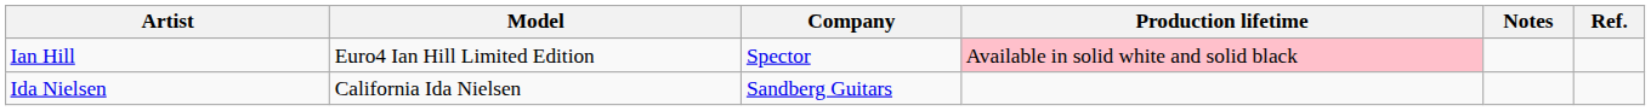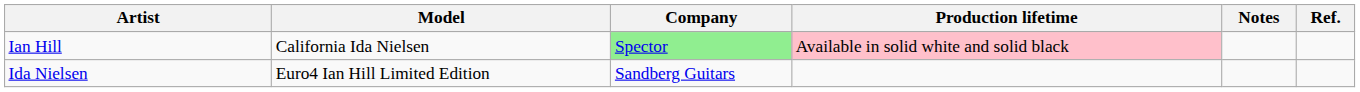 <table class="wikitable sortable plainrowheaders" style="width:99%;">
 <tr>
 <th scope="col" style="width:15em;">Artist</th>
 <th scope="col">Model</th>
 <th scope="col" style="width:10em;">Company</th>
 <th scope="col">Production lifetime</th>
 <th scope="col" class="unsortable">Notes</th>
 <th scope="col">Ref.</th>
 </tr>
 <tr>
 <td><a href='#'>Ian Hill</a></td>
-<td>Euro4 Ian Hill Limited Edition</td>
-<td><a href='#'>Spector</a></td>
+<td>California Ida Nielsen</td>
+<td style="background: lightgreen;"><a href='#'>Spector</a></td>
 <td style="background: pink;">Available in solid white and solid black</td>
 <td></td>
 <td></td>
 </tr>
 <tr>
 <td><a href='#'>Ida Nielsen</a></td>
-<td>California Ida Nielsen</td>
+<td>Euro4 Ian Hill Limited Edition</td>
 <td><a href='#'>Sandberg Guitars</a></td>
 <td></td>
 <td></td>
 </tr>
 </table>
